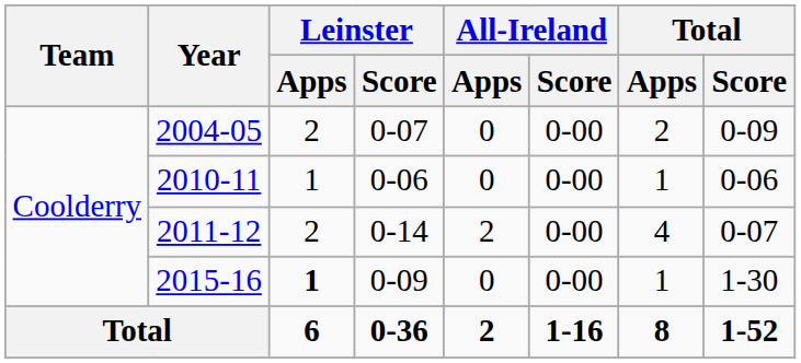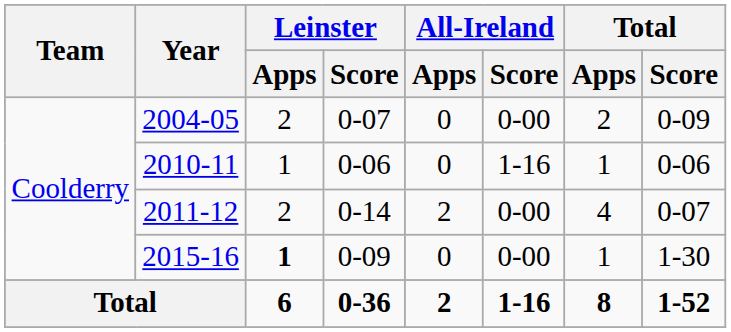 <table class="wikitable" style="text-align:center">
 <tr>
 <th rowspan="2">Team</th>
 <th rowspan="2">Year</th>
 <th colspan="2"><a href='#'>Leinster</a></th>
 <th colspan="2"><a href='#'>All-Ireland</a></th>
 <th colspan="2">Total</th>
 </tr>
 <tr>
 <th>Apps</th>
 <th>Score</th>
 <th>Apps</th>
 <th>Score</th>
 <th>Apps</th>
 <th>Score</th>
 </tr>
 <tr>
 <td rowspan="4"><a href='#'>Coolderry</a></td>
 <td><a href='#'>2004-05</a></td>
 <td>2</td>
 <td>0-07</td>
 <td>0</td>
 <td>0-00</td>
 <td>2</td>
 <td>0-09</td>
 </tr>
 <tr>
 <td><a href='#'>2010-11</a></td>
 <td>1</td>
 <td>0-06</td>
 <td>0</td>
-<td>0-00</td>
+<td>1-16</td>
 <td>1</td>
 <td>0-06</td>
 </tr>
 <tr>
 <td><a href='#'>2011-12</a></td>
 <td>2</td>
 <td>0-14</td>
 <td>2</td>
 <td>0-00</td>
 <td>4</td>
 <td>0-07</td>
 </tr>
 <tr>
 <td><a href='#'>2015-16</a></td>
 <td><strong>1</strong></td>
 <td>0-09</td>
 <td>0</td>
 <td>0-00</td>
 <td>1</td>
 <td>1-30</td>
 </tr>
 <tr>
 <th colspan="2">Total</th>
 <td><strong>6</strong></td>
 <td><strong>0-36</strong></td>
 <td><strong>2</strong></td>
 <td><strong>1-16</strong></td>
 <td><strong>8</strong></td>
 <td><strong>1-52</strong></td>
 </tr>
 </table>
